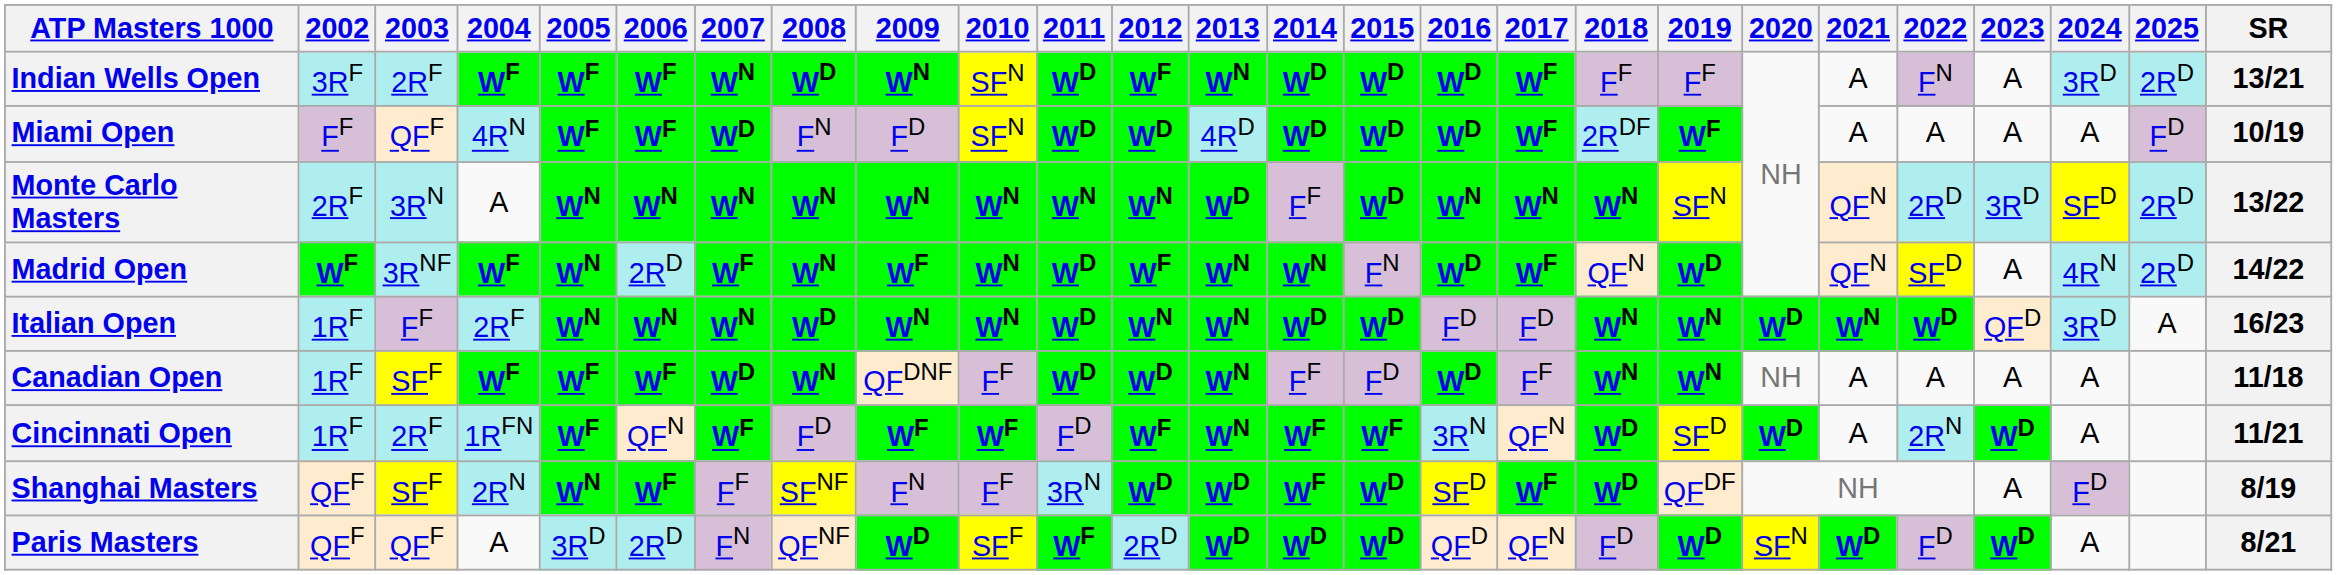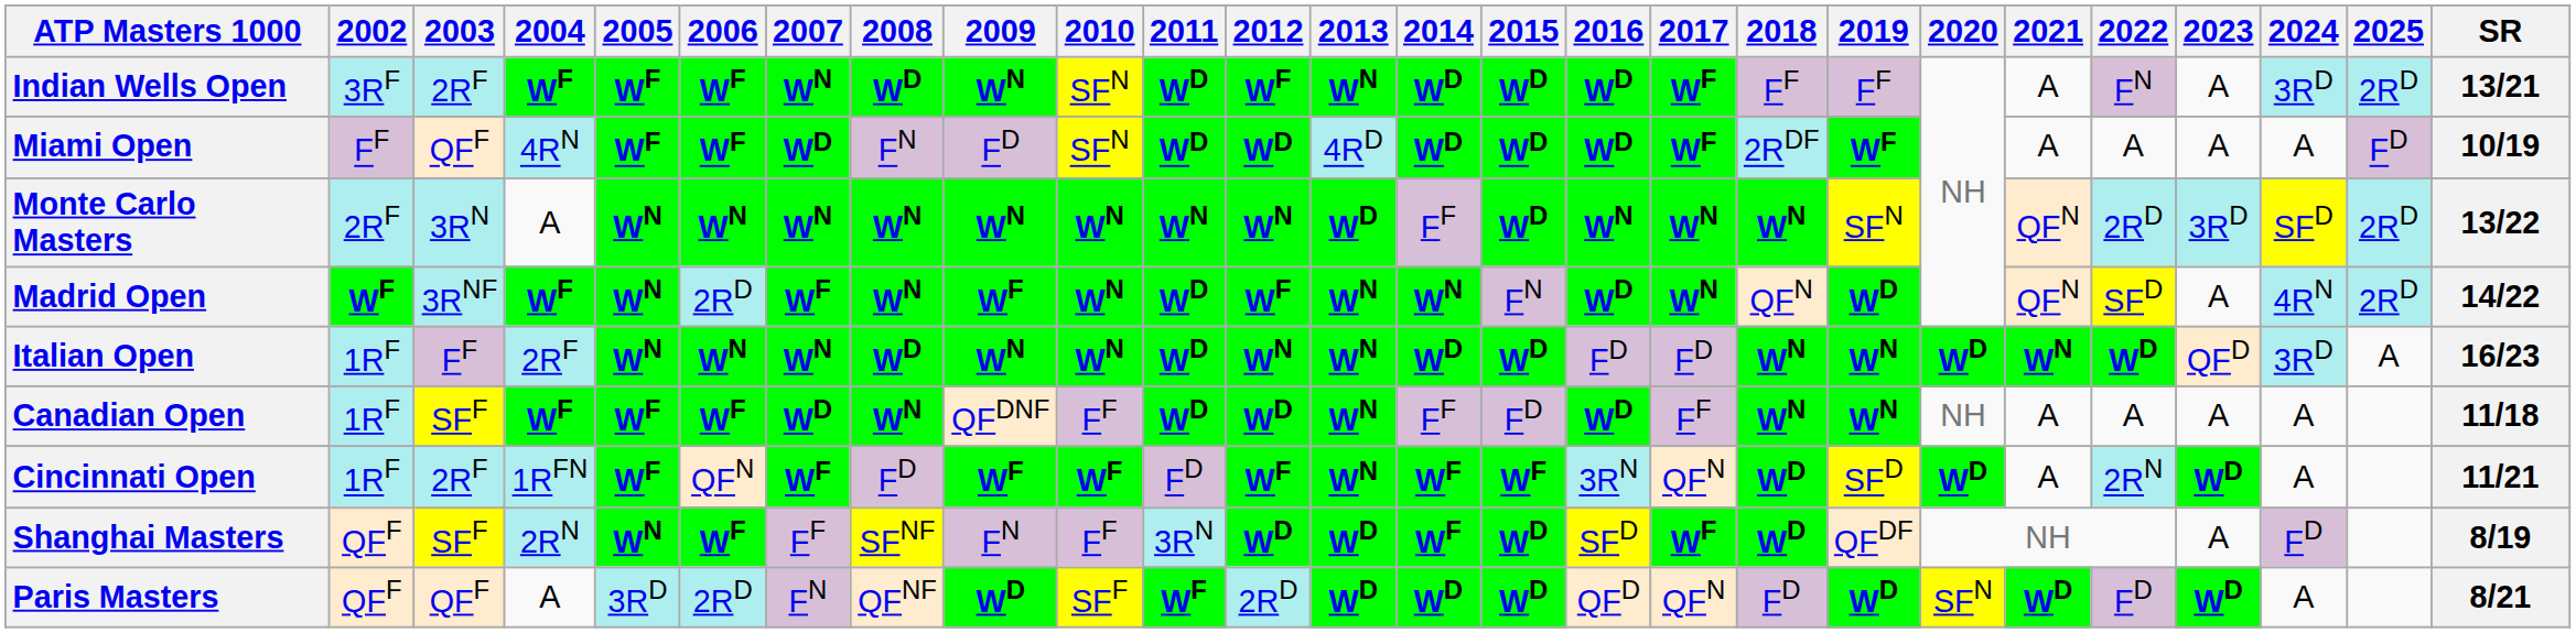 <table class="wikitable nowrap" style="text-align:center;font-size:96%">
 <tr>
 <th width="150"><a href='#'>ATP Masters 1000</a></th>
 <th><a href='#'>2002</a></th>
 <th><a href='#'>2003</a></th>
 <th><a href='#'>2004</a></th>
 <th><a href='#'>2005</a></th>
 <th><a href='#'>2006</a></th>
 <th><a href='#'>2007</a></th>
 <th><a href='#'>2008</a></th>
 <th><a href='#'>2009</a></th>
 <th><a href='#'>2010</a></th>
 <th><a href='#'>2011</a></th>
 <th><a href='#'>2012</a></th>
 <th><a href='#'>2013</a></th>
 <th><a href='#'>2014</a></th>
 <th><a href='#'>2015</a></th>
 <th><a href='#'>2016</a></th>
 <th><a href='#'>2017</a></th>
 <th><a href='#'>2018</a></th>
 <th><a href='#'>2019</a></th>
 <th><a href='#'>2020</a></th>
 <th><a href='#'>2021</a></th>
 <th><a href='#'>2022</a></th>
 <th><a href='#'>2023</a></th>
 <th><a href='#'>2024</a></th>
 <th><a href='#'>2025</a></th>
 <th width="60">SR</th>
 </tr>
 <tr>
 <th style="text-align:left"><a href='#'>Indian Wells Open</a></th>
 <td style="background-color:#afeeee"><a href='#'>3R</a><sup>F</sup></td>
 <td style="background-color:#afeeee"><a href='#'>2R</a><sup>F</sup></td>
 <td style="background-color:lime"><a href='#'><strong>W</strong></a><strong><sup>F</sup></strong></td>
 <td style="background-color:lime"><a href='#'><strong>W</strong></a><strong><sup>F</sup></strong></td>
 <td style="background-color:lime"><a href='#'><strong>W</strong></a><strong><sup>F</sup></strong></td>
 <td style="background-color:lime"><a href='#'><strong>W</strong></a><strong><sup>N</sup></strong></td>
 <td style="background-color:lime"><a href='#'><strong>W</strong></a><strong><sup>D</sup></strong></td>
 <td style="background-color:lime"><a href='#'><strong>W</strong></a><strong><sup>N</sup></strong></td>
 <td style="background-color:yellow"><a href='#'>SF</a><sup>N</sup></td>
 <td style="background-color:lime"><a href='#'><strong>W</strong></a><strong><sup>D</sup></strong></td>
 <td style="background-color:lime"><a href='#'><strong>W</strong></a><strong><sup>F</sup></strong></td>
 <td style="background-color:lime"><a href='#'><strong>W</strong></a><strong><sup>N</sup></strong></td>
 <td style="background-color:lime"><a href='#'><strong>W</strong></a><strong><sup>D</sup></strong></td>
 <td style="background-color:lime"><a href='#'><strong>W</strong></a><strong><sup>D</sup></strong></td>
 <td style="background-color:lime"><a href='#'><strong>W</strong></a><strong><sup>D</sup></strong></td>
 <td style="background-color:lime"><a href='#'><strong>W</strong></a><strong><sup>F</sup></strong></td>
 <td style="background-color:thistle"><a href='#'>F</a><sup>F</sup></td>
 <td style="background-color:thistle"><a href='#'>F</a><sup>F</sup></td>
 <td rowspan="4" style="color:#767676;">NH</td>
 <td>A</td>
 <td style="background-color:thistle"><a href='#'>F</a><sup>N</sup></td>
 <td>A</td>
 <td style="background-color:#afeeee"><a href='#'>3R</a><sup>D</sup></td>
 <td style="background-color:#afeeee"><a href='#'>2R</a><sup>D</sup></td>
 <th>13/21</th>
 </tr>
 <tr>
 <th style="text-align:left"><a href='#'>Miami Open</a></th>
 <td style="background-color:thistle"><a href='#'>F</a><sup>F</sup></td>
 <td style="background-color:blanchedalmond"><a href='#'>QF</a><sup>F</sup></td>
 <td style="background-color:#afeeee"><a href='#'>4R</a><sup>N</sup></td>
 <td style="background-color:lime"><a href='#'><strong>W</strong></a><strong><sup>F</sup></strong></td>
 <td style="background-color:lime"><a href='#'><strong>W</strong></a><strong><sup>F</sup></strong></td>
 <td style="background-color:lime"><a href='#'><strong>W</strong></a><strong><sup>D</sup></strong></td>
 <td style="background-color:thistle"><a href='#'>F</a><sup>N</sup></td>
 <td style="background-color:thistle"><a href='#'>F</a><sup>D</sup></td>
 <td style="background-color:yellow"><a href='#'>SF</a><sup>N</sup></td>
 <td style="background-color:lime"><a href='#'><strong>W</strong></a><strong><sup>D</sup></strong></td>
 <td style="background-color:lime"><a href='#'><strong>W</strong></a><strong><sup>D</sup></strong></td>
 <td style="background-color:#afeeee"><a href='#'>4R</a><sup>D</sup></td>
 <td style="background-color:lime"><a href='#'><strong>W</strong></a><strong><sup>D</sup></strong></td>
 <td style="background-color:lime"><a href='#'><strong>W</strong></a><strong><sup>D</sup></strong></td>
 <td style="background-color:lime"><a href='#'><strong>W</strong></a><strong><sup>D</sup></strong></td>
 <td style="background-color:lime"><a href='#'><strong>W</strong></a><strong><sup>F</sup></strong></td>
 <td style="background-color:#afeeee"><a href='#'>2R</a><sup>DF</sup></td>
 <td style="background-color:lime"><a href='#'><strong>W</strong></a><strong><sup>F</sup></strong></td>
 <td>A</td>
 <td>A</td>
 <td>A</td>
 <td>A</td>
 <td style="background-color:thistle"><a href='#'>F</a><sup>D</sup></td>
 <th>10/19</th>
 </tr>
 <tr>
 <th style="text-align:left"><a href='#'>Monte Carlo Masters</a></th>
 <td style="background-color:#afeeee"><a href='#'>2R</a><sup>F</sup></td>
 <td style="background-color:#afeeee"><a href='#'>3R</a><sup>N</sup></td>
 <td>A</td>
 <td style="background-color:lime"><a href='#'><strong>W</strong></a><strong><sup>N</sup></strong></td>
 <td style="background-color:lime"><a href='#'><strong>W</strong></a><strong><sup>N</sup></strong></td>
 <td style="background-color:lime"><a href='#'><strong>W</strong></a><strong><sup>N</sup></strong></td>
 <td style="background-color:lime"><a href='#'><strong>W</strong></a><strong><sup>N</sup></strong></td>
 <td style="background-color:lime"><a href='#'><strong>W</strong></a><strong><sup>N</sup></strong></td>
 <td style="background-color:lime"><a href='#'><strong>W</strong></a><strong><sup>N</sup></strong></td>
 <td style="background-color:lime"><a href='#'><strong>W</strong></a><strong><sup>N</sup></strong></td>
 <td style="background-color:lime"><a href='#'><strong>W</strong></a><strong><sup>N</sup></strong></td>
 <td style="background-color:lime"><a href='#'><strong>W</strong></a><strong><sup>D</sup></strong></td>
 <td style="background-color:thistle"><a href='#'>F</a><sup>F</sup></td>
 <td style="background-color:lime"><a href='#'><strong>W</strong></a><strong><sup>D</sup></strong></td>
 <td style="background-color:lime"><a href='#'><strong>W</strong></a><strong><sup>N</sup></strong></td>
 <td style="background-color:lime"><a href='#'><strong>W</strong></a><strong><sup>N</sup></strong></td>
 <td style="background-color:lime"><a href='#'><strong>W</strong></a><strong><sup>N</sup></strong></td>
 <td style="background-color:yellow"><a href='#'>SF</a><sup>N</sup></td>
 <td style="background-color:blanchedalmond"><a href='#'>QF</a><sup>N</sup></td>
 <td style="background-color:#afeeee"><a href='#'>2R</a><sup>D</sup></td>
 <td style="background-color:#afeeee"><a href='#'>3R</a><sup>D</sup></td>
 <td style="background-color:yellow"><a href='#'>SF</a><sup>D</sup></td>
 <td style="background-color:#afeeee"><a href='#'>2R</a><sup>D</sup></td>
 <th>13/22</th>
 </tr>
 <tr>
 <th style="text-align:left"><a href='#'>Madrid Open</a></th>
 <td style="background-color:lime"><a href='#'><strong>W</strong></a><strong><sup>F</sup></strong></td>
 <td style="background-color:#afeeee"><a href='#'>3R</a><sup>NF</sup></td>
 <td style="background-color:lime"><a href='#'><strong>W</strong></a><strong><sup>F</sup></strong></td>
 <td style="background-color:lime"><a href='#'><strong>W</strong></a><strong><sup>N</sup></strong></td>
 <td style="background-color:#afeeee"><a href='#'>2R</a><sup>D</sup></td>
 <td style="background-color:lime"><a href='#'><strong>W</strong></a><strong><sup>F</sup></strong></td>
 <td style="background-color:lime"><a href='#'><strong>W</strong></a><strong><sup>N</sup></strong></td>
 <td style="background-color:lime"><a href='#'><strong>W</strong></a><strong><sup>F</sup></strong></td>
 <td style="background-color:lime"><a href='#'><strong>W</strong></a><strong><sup>N</sup></strong></td>
 <td style="background-color:lime"><a href='#'><strong>W</strong></a><strong><sup>D</sup></strong></td>
 <td style="background-color:lime"><a href='#'><strong>W</strong></a><strong><sup>F</sup></strong></td>
 <td style="background-color:lime"><a href='#'><strong>W</strong></a><strong><sup>N</sup></strong></td>
 <td style="background-color:lime"><a href='#'><strong>W</strong></a><strong><sup>N</sup></strong></td>
 <td style="background-color:thistle"><a href='#'>F</a><sup>N</sup></td>
 <td style="background-color:lime"><a href='#'><strong>W</strong></a><strong><sup>D</sup></strong></td>
-<td style="background-color:lime"><a href='#'><strong>W</strong></a><strong><sup>F</sup></strong></td>
+<td style="background-color:lime"><a href='#'><strong>W</strong></a><strong><sup>N</sup></strong></td>
 <td style="background-color:blanchedalmond"><a href='#'>QF</a><sup>N</sup></td>
 <td style="background-color:lime"><a href='#'><strong>W</strong></a><strong><sup>D</sup></strong></td>
 <td style="background-color:blanchedalmond"><a href='#'>QF</a><sup>N</sup></td>
 <td style="background-color:yellow"><a href='#'>SF</a><sup>D</sup></td>
 <td>A</td>
 <td style="background-color:#afeeee"><a href='#'>4R</a><sup>N</sup></td>
 <td style="background-color:#afeeee"><a href='#'>2R</a><sup>D</sup></td>
 <th>14/22</th>
 </tr>
 <tr>
 <th style="text-align:left"><a href='#'>Italian Open</a></th>
 <td style="background-color:#afeeee"><a href='#'>1R</a><sup>F</sup></td>
 <td style="background-color:thistle"><a href='#'>F</a><sup>F</sup></td>
 <td style="background-color:#afeeee"><a href='#'>2R</a><sup>F</sup></td>
 <td style="background-color:lime"><a href='#'><strong>W</strong></a><strong><sup>N</sup></strong></td>
 <td style="background-color:lime"><a href='#'><strong>W</strong></a><strong><sup>N</sup></strong></td>
 <td style="background-color:lime"><a href='#'><strong>W</strong></a><strong><sup>N</sup></strong></td>
 <td style="background-color:lime"><a href='#'><strong>W</strong></a><strong><sup>D</sup></strong></td>
 <td style="background-color:lime"><a href='#'><strong>W</strong></a><strong><sup>N</sup></strong></td>
 <td style="background-color:lime"><a href='#'><strong>W</strong></a><strong><sup>N</sup></strong></td>
 <td style="background-color:lime"><a href='#'><strong>W</strong></a><strong><sup>D</sup></strong></td>
 <td style="background-color:lime"><a href='#'><strong>W</strong></a><strong><sup>N</sup></strong></td>
 <td style="background-color:lime"><a href='#'><strong>W</strong></a><strong><sup>N</sup></strong></td>
 <td style="background-color:lime"><a href='#'><strong>W</strong></a><strong><sup>D</sup></strong></td>
 <td style="background-color:lime"><a href='#'><strong>W</strong></a><strong><sup>D</sup></strong></td>
 <td style="background-color:thistle"><a href='#'>F</a><sup>D</sup></td>
 <td style="background-color:thistle"><a href='#'>F</a><sup>D</sup></td>
 <td style="background-color:lime"><a href='#'><strong>W</strong></a><strong><sup>N</sup></strong></td>
 <td style="background-color:lime"><a href='#'><strong>W</strong></a><strong><sup>N</sup></strong></td>
 <td style="background-color:lime"><a href='#'><strong>W</strong></a><strong><sup>D</sup></strong></td>
 <td style="background-color:lime"><a href='#'><strong>W</strong></a><strong><sup>N</sup></strong></td>
 <td style="background-color:lime"><a href='#'><strong>W</strong></a><strong><sup>D</sup></strong></td>
 <td style="background-color:blanchedalmond"><a href='#'>QF</a><sup>D</sup></td>
 <td style="background-color:#afeeee"><a href='#'>3R</a><sup>D</sup></td>
 <td>A</td>
 <th>16/23</th>
 </tr>
 <tr>
 <th style="text-align:left"><a href='#'>Canadian Open</a></th>
 <td style="background-color:#afeeee"><a href='#'>1R</a><sup>F</sup></td>
 <td style="background-color:yellow"><a href='#'>SF</a><sup>F</sup></td>
 <td style="background-color:lime"><a href='#'><strong>W</strong></a><strong><sup>F</sup></strong></td>
 <td style="background-color:lime"><a href='#'><strong>W</strong></a><strong><sup>F</sup></strong></td>
 <td style="background-color:lime"><a href='#'><strong>W</strong></a><strong><sup>F</sup></strong></td>
 <td style="background-color:lime"><a href='#'><strong>W</strong></a><strong><sup>D</sup></strong></td>
 <td style="background-color:lime"><a href='#'><strong>W</strong></a><strong><sup>N</sup></strong></td>
 <td style="background-color:blanchedalmond"><a href='#'>QF</a><sup>DNF</sup></td>
 <td style="background-color:thistle"><a href='#'>F</a><sup>F</sup></td>
 <td style="background-color:lime"><a href='#'><strong>W</strong></a><strong><sup>D</sup></strong></td>
 <td style="background-color:lime"><a href='#'><strong>W</strong></a><strong><sup>D</sup></strong></td>
 <td style="background-color:lime"><a href='#'><strong>W</strong></a><strong><sup>N</sup></strong></td>
 <td style="background-color:thistle"><a href='#'>F</a><sup>F</sup></td>
 <td style="background-color:thistle"><a href='#'>F</a><sup>D</sup></td>
 <td style="background-color:lime"><a href='#'><strong>W</strong></a><strong><sup>D</sup></strong></td>
 <td style="background-color:thistle"><a href='#'>F</a><sup>F</sup></td>
 <td style="background-color:lime"><a href='#'><strong>W</strong></a><strong><sup>N</sup></strong></td>
 <td style="background-color:lime"><a href='#'><strong>W</strong></a><strong><sup>N</sup></strong></td>
 <td style="color:#767676;">NH</td>
 <td>A</td>
 <td>A</td>
 <td>A</td>
 <td>A</td>
 <td></td>
 <th>11/18</th>
 </tr>
 <tr>
 <th style="text-align:left"><a href='#'>Cincinnati Open</a></th>
 <td style="background-color:#afeeee"><a href='#'>1R</a><sup>F</sup></td>
 <td style="background-color:#afeeee"><a href='#'>2R</a><sup>F</sup></td>
 <td style="background-color:#afeeee"><a href='#'>1R</a><sup>FN</sup></td>
 <td style="background-color:lime"><a href='#'><strong>W</strong></a><strong><sup>F</sup></strong></td>
 <td style="background-color:blanchedalmond"><a href='#'>QF</a><sup>N</sup></td>
 <td style="background-color:lime"><a href='#'><strong>W</strong></a><strong><sup>F</sup></strong></td>
 <td style="background-color:thistle"><a href='#'>F</a><sup>D</sup></td>
 <td style="background-color:lime"><a href='#'><strong>W</strong></a><strong><sup>F</sup></strong></td>
 <td style="background-color:lime"><a href='#'><strong>W</strong></a><strong><sup>F</sup></strong></td>
 <td style="background-color:thistle"><a href='#'>F</a><sup>D</sup></td>
 <td style="background-color:lime"><a href='#'><strong>W</strong></a><strong><sup>F</sup></strong></td>
 <td style="background-color:lime"><a href='#'><strong>W</strong></a><strong><sup>N</sup></strong></td>
 <td style="background-color:lime"><a href='#'><strong>W</strong></a><strong><sup>F</sup></strong></td>
 <td style="background-color:lime"><a href='#'><strong>W</strong></a><strong><sup>F</sup></strong></td>
 <td style="background-color:#afeeee"><a href='#'>3R</a><sup>N</sup></td>
 <td style="background-color:blanchedalmond"><a href='#'>QF</a><sup>N</sup></td>
 <td style="background-color:lime"><a href='#'><strong>W</strong></a><strong><sup>D</sup></strong></td>
 <td style="background-color:yellow"><a href='#'>SF</a><sup>D</sup></td>
 <td style="background-color:lime"><a href='#'><strong>W</strong></a><strong><sup>D</sup></strong></td>
 <td>A</td>
 <td style="background-color:#afeeee"><a href='#'>2R</a><sup>N</sup></td>
 <td style="background-color:lime"><a href='#'><strong>W</strong></a><strong><sup>D</sup></strong></td>
 <td>A</td>
 <td></td>
 <th>11/21</th>
 </tr>
 <tr>
 <th style="text-align:left"><a href='#'>Shanghai Masters</a></th>
 <td style="background-color:blanchedalmond"><a href='#'>QF</a><sup>F</sup></td>
 <td style="background-color:yellow"><a href='#'>SF</a><sup>F</sup></td>
 <td style="background-color:#afeeee"><a href='#'>2R</a><sup>N</sup></td>
 <td style="background-color:lime"><a href='#'><strong>W</strong></a><strong><sup>N</sup></strong></td>
 <td style="background-color:lime"><a href='#'><strong>W</strong></a><strong><sup>F</sup></strong></td>
 <td style="background-color:thistle"><a href='#'>F</a><sup>F</sup></td>
 <td style="background-color:yellow"><a href='#'>SF</a><sup>NF</sup></td>
 <td style="background-color:thistle"><a href='#'>F</a><sup>N</sup></td>
 <td style="background-color:thistle"><a href='#'>F</a><sup>F</sup></td>
 <td style="background-color:#afeeee"><a href='#'>3R</a><sup>N</sup></td>
 <td style="background-color:lime"><a href='#'><strong>W</strong></a><strong><sup>D</sup></strong></td>
 <td style="background-color:lime"><a href='#'><strong>W</strong></a><strong><sup>D</sup></strong></td>
 <td style="background-color:lime"><a href='#'><strong>W</strong></a><strong><sup>F</sup></strong></td>
 <td style="background-color:lime"><a href='#'><strong>W</strong></a><strong><sup>D</sup></strong></td>
 <td style="background-color:yellow"><a href='#'>SF</a><sup>D</sup></td>
 <td style="background-color:lime"><a href='#'><strong>W</strong></a><strong><sup>F</sup></strong></td>
 <td style="background-color:lime"><a href='#'><strong>W</strong></a><strong><sup>D</sup></strong></td>
 <td style="background-color:#ffebcd"><a href='#'>QF</a><sup>DF</sup></td>
 <td colspan="3" style="color:#767676;">NH</td>
 <td>A</td>
 <td style="background-color:thistle"><a href='#'>F</a><sup>D</sup></td>
 <td></td>
 <th>8/19</th>
 </tr>
 <tr>
 <th style="text-align:left"><a href='#'>Paris Masters</a></th>
 <td style="background-color:blanchedalmond"><a href='#'>QF</a><sup>F</sup></td>
 <td style="background-color:blanchedalmond"><a href='#'>QF</a><sup>F</sup></td>
 <td>A</td>
 <td style="background-color:#afeeee"><a href='#'>3R</a><sup>D</sup></td>
 <td style="background-color:#afeeee"><a href='#'>2R</a><sup>D</sup></td>
 <td style="background-color:thistle"><a href='#'>F</a><sup>N</sup></td>
 <td style="background-color:blanchedalmond"><a href='#'>QF</a><sup>NF</sup></td>
 <td style="background-color:lime"><a href='#'><strong>W</strong></a><strong><sup>D</sup></strong></td>
 <td style="background-color:yellow"><a href='#'>SF</a><sup>F</sup></td>
 <td style="background-color:lime"><a href='#'><strong>W</strong></a><strong><sup>F</sup></strong></td>
 <td style="background-color:#afeeee"><a href='#'>2R</a><sup>D</sup></td>
 <td style="background-color:lime"><a href='#'><strong>W</strong></a><strong><sup>D</sup></strong></td>
 <td style="background-color:lime"><a href='#'><strong>W</strong></a><strong><sup>D</sup></strong></td>
 <td style="background-color:lime"><a href='#'><strong>W</strong></a><strong><sup>D</sup></strong></td>
 <td style="background-color:blanchedalmond"><a href='#'>QF</a><sup>D</sup></td>
 <td style="background-color:blanchedalmond"><a href='#'>QF</a><sup>N</sup></td>
 <td style="background-color:thistle"><a href='#'>F</a><sup>D</sup></td>
 <td style="background-color:lime"><a href='#'><strong>W</strong></a><strong><sup>D</sup></strong></td>
 <td style="background-color:yellow"><a href='#'>SF</a><sup>N</sup></td>
 <td style="background-color:lime"><a href='#'><strong>W</strong></a><strong><sup>D</sup></strong></td>
 <td style="background-color:thistle"><a href='#'>F</a><sup>D</sup></td>
 <td style="background-color:lime"><a href='#'><strong>W</strong></a><strong><sup>D</sup></strong></td>
 <td>A</td>
 <td></td>
 <th>8/21</th>
 </tr>
 </table>
